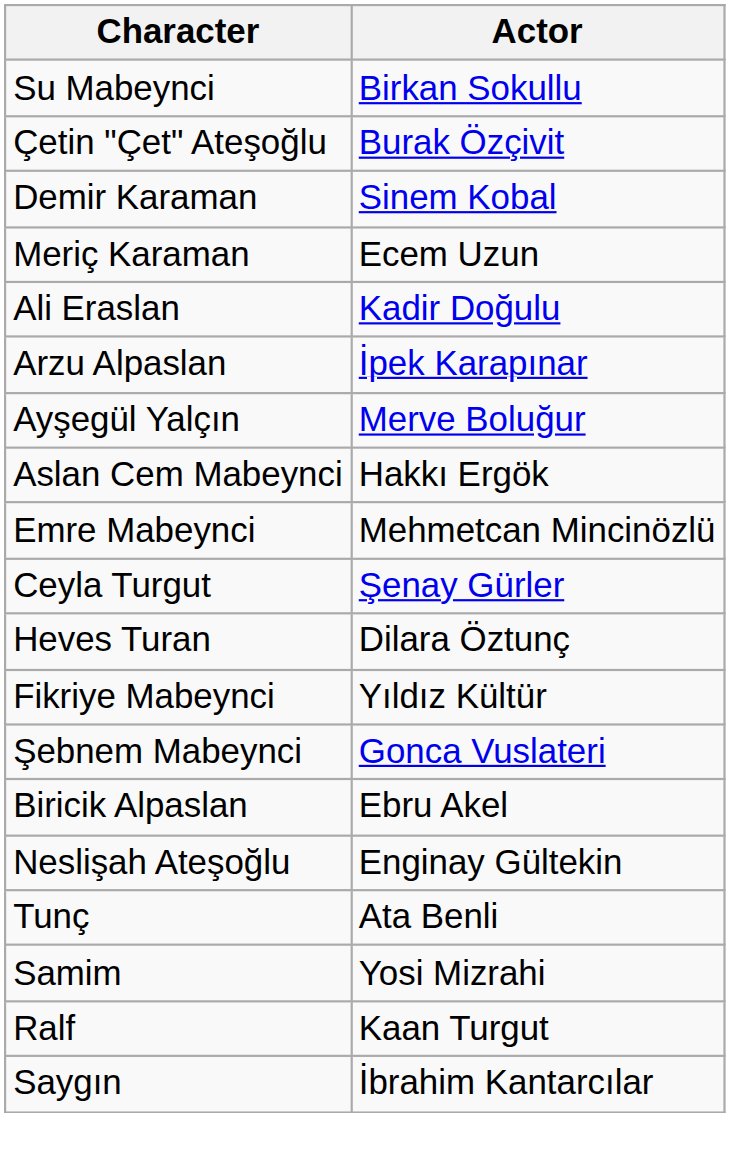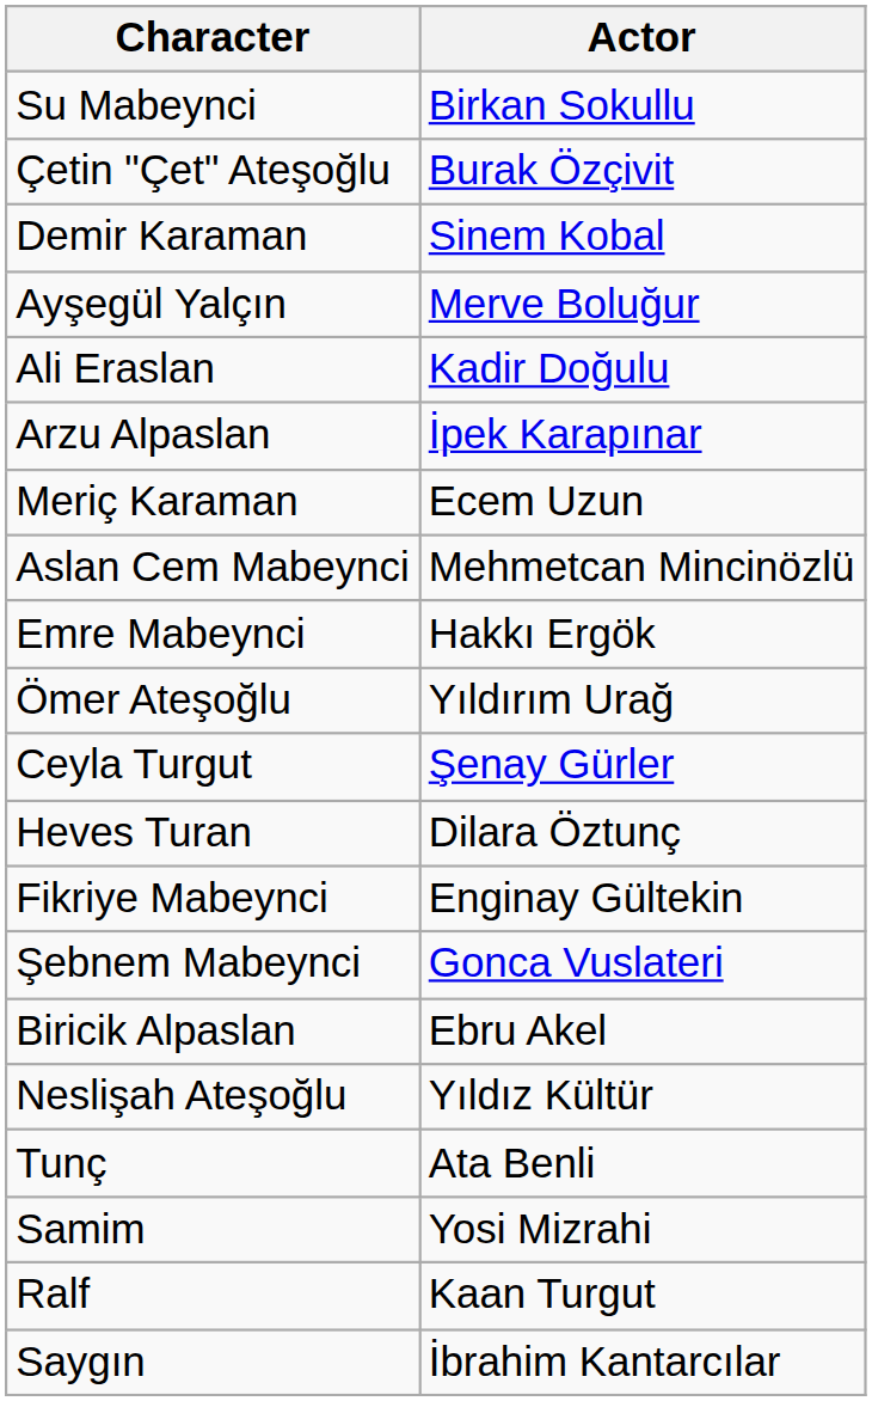 <table class="wikitable">
 <tr>
 <th>Character</th>
 <th>Actor</th>
 </tr>
 <tr>
 <td>Su Mabeynci</td>
 <td><a href='#'>Birkan Sokullu</a></td>
 </tr>
 <tr>
 <td>Çetin "Çet" Ateşoğlu</td>
 <td><a href='#'>Burak Özçivit</a></td>
 </tr>
 <tr>
 <td>Demir Karaman</td>
 <td><a href='#'>Sinem Kobal</a></td>
 </tr>
 <tr>
-<td>Meriç Karaman</td>
-<td>Ecem Uzun</td>
+<td>Ayşegül Yalçın</td>
+<td><a href='#'>Merve Boluğur</a></td>
 </tr>
 <tr>
 <td>Ali Eraslan</td>
 <td><a href='#'>Kadir Doğulu</a></td>
 </tr>
 <tr>
 <td>Arzu Alpaslan</td>
 <td><a href='#'>İpek Karapınar</a></td>
 </tr>
 <tr>
-<td>Ayşegül Yalçın</td>
-<td><a href='#'>Merve Boluğur</a></td>
+<td>Meriç Karaman</td>
+<td>Ecem Uzun</td>
 </tr>
 <tr>
 <td>Aslan Cem Mabeynci</td>
+<td>Mehmetcan Mincinözlü</td>
+</tr>
+<tr>
+<td>Emre Mabeynci</td>
 <td>Hakkı Ergök</td>
 </tr>
 <tr>
-<td>Emre Mabeynci</td>
-<td>Mehmetcan Mincinözlü</td>
+<td>Ömer Ateşoğlu</td>
+<td>Yıldırım Urağ</td>
 </tr>
 <tr>
 <td>Ceyla Turgut</td>
 <td><a href='#'>Şenay Gürler</a></td>
 </tr>
 <tr>
 <td>Heves Turan</td>
 <td>Dilara Öztunç</td>
 </tr>
 <tr>
 <td>Fikriye Mabeynci</td>
-<td>Yıldız Kültür</td>
+<td>Enginay Gültekin</td>
 </tr>
 <tr>
 <td>Şebnem Mabeynci</td>
 <td><a href='#'>Gonca Vuslateri</a></td>
 </tr>
 <tr>
 <td>Biricik Alpaslan</td>
 <td>Ebru Akel</td>
 </tr>
 <tr>
 <td>Neslişah Ateşoğlu</td>
-<td>Enginay Gültekin</td>
+<td>Yıldız Kültür</td>
 </tr>
 <tr>
 <td>Tunç</td>
 <td>Ata Benli</td>
 </tr>
 <tr>
 <td>Samim</td>
 <td>Yosi Mizrahi</td>
 </tr>
 <tr>
 <td>Ralf</td>
 <td>Kaan Turgut</td>
 </tr>
 <tr>
 <td>Saygın</td>
 <td>İbrahim Kantarcılar</td>
 </tr>
 </table>
